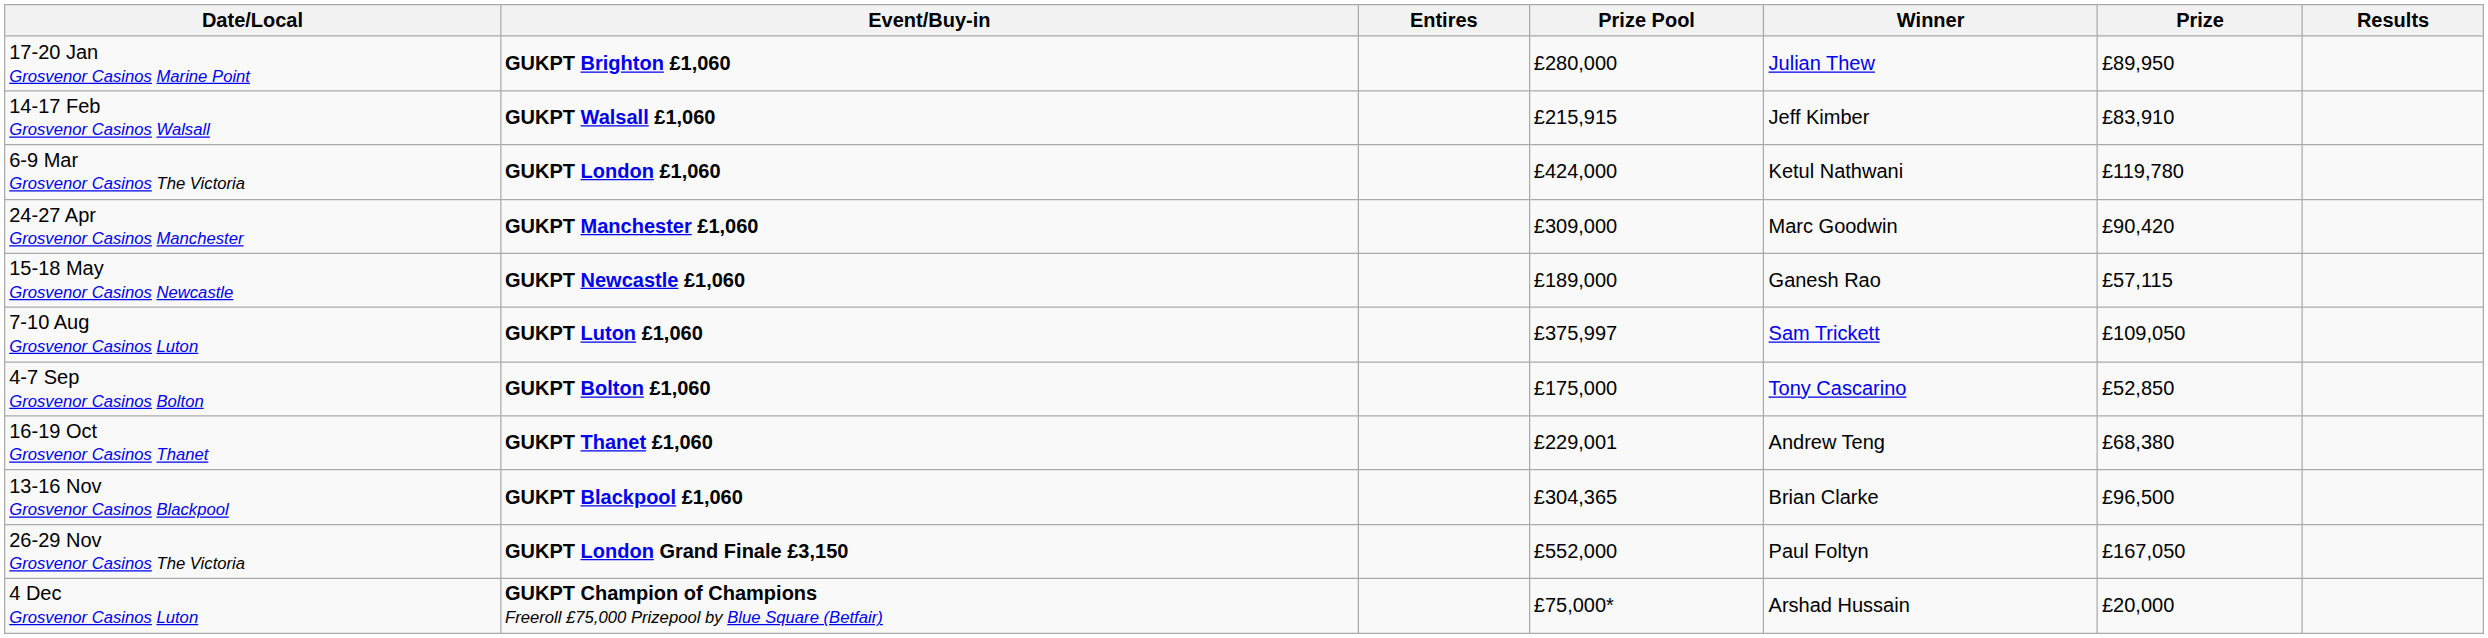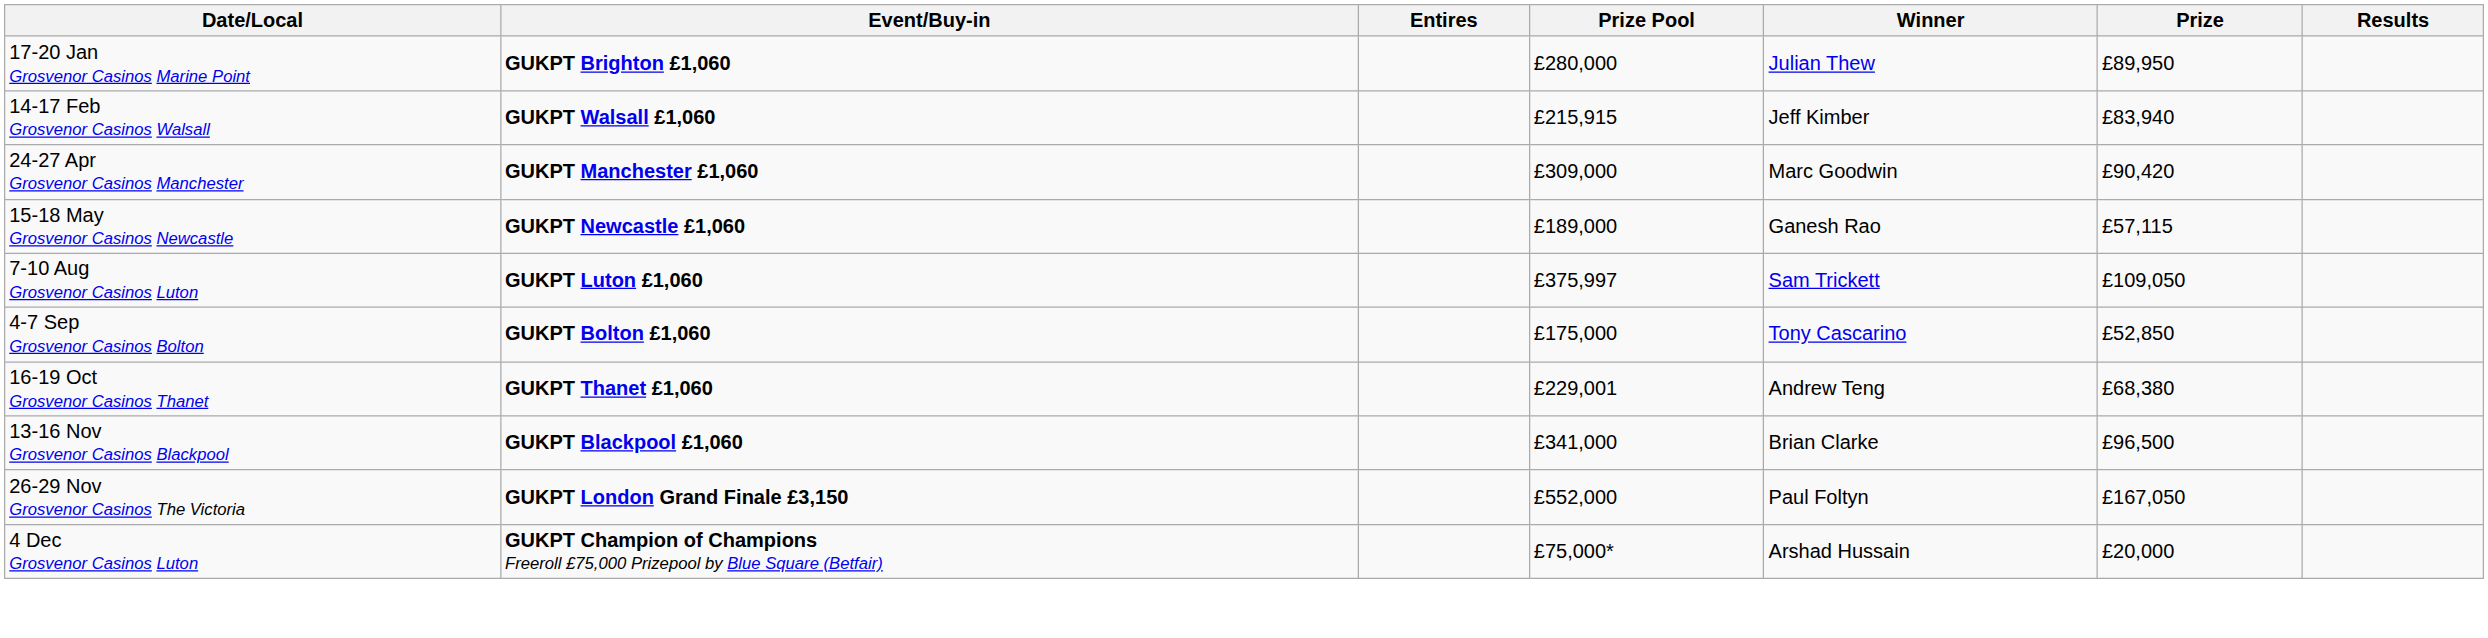 <table class="wikitable" width="100%">
 <tr>
 <th width="20%">Date/Local</th>
 <th !width="15%">Event/Buy-in</th>
 <th !width="10%">Entires</th>
 <th !width="10%">Prize Pool</th>
 <th !width="25%">Winner</th>
 <th !width="10%">Prize</th>
 <th !width="10%">Results</th>
 </tr>
 <tr>
 <td>17-20 Jan<br><small><em><a href='#'>Grosvenor Casinos</a> <a href='#'>Marine Point</a></em></small></td>
 <td> <strong>GUKPT <a href='#'>Brighton</a> £1,060</strong></td>
 <td></td>
 <td>£280,000</td>
 <td> <a href='#'>Julian Thew</a></td>
 <td>£89,950</td>
 <td></td>
 </tr>
 <tr>
 <td>14-17 Feb<br><small><em><a href='#'>Grosvenor Casinos</a> <a href='#'>Walsall</a></em></small></td>
 <td> <strong>GUKPT <a href='#'>Walsall</a> £1,060</strong></td>
 <td></td>
 <td>£215,915</td>
 <td> Jeff Kimber</td>
-<td>£83,910</td>
-<td></td>
-</tr>
-<tr>
-<td>6-9 Mar<br><small><em><a href='#'>Grosvenor Casinos</a> The Victoria</em></small></td>
-<td> <strong>GUKPT <a href='#'>London</a> £1,060</strong></td>
-<td></td>
-<td>£424,000</td>
-<td> Ketul Nathwani</td>
-<td>£119,780</td>
+<td>£83,940</td>
 <td></td>
 </tr>
 <tr>
 <td>24-27 Apr<br><small><em><a href='#'>Grosvenor Casinos</a> <a href='#'>Manchester</a></em></small></td>
 <td> <strong>GUKPT <a href='#'>Manchester</a> £1,060</strong></td>
 <td></td>
 <td>£309,000</td>
 <td> Marc Goodwin</td>
 <td>£90,420</td>
 <td></td>
 </tr>
 <tr>
 <td>15-18 May<br><small><em><a href='#'>Grosvenor Casinos</a> <a href='#'>Newcastle</a></em></small></td>
 <td> <strong>GUKPT <a href='#'>Newcastle</a> £1,060</strong></td>
 <td></td>
 <td>£189,000</td>
 <td> Ganesh Rao</td>
 <td>£57,115</td>
 <td></td>
 </tr>
 <tr>
 <td>7-10 Aug<br><small><em><a href='#'>Grosvenor Casinos</a> <a href='#'>Luton</a></em></small></td>
 <td> <strong>GUKPT <a href='#'>Luton</a> £1,060</strong></td>
 <td></td>
 <td>£375,997</td>
 <td> <a href='#'>Sam Trickett</a></td>
 <td>£109,050</td>
 <td></td>
 </tr>
 <tr>
 <td>4-7 Sep<br><small><em><a href='#'>Grosvenor Casinos</a> <a href='#'>Bolton</a></em></small></td>
 <td> <strong>GUKPT <a href='#'>Bolton</a> £1,060</strong></td>
 <td></td>
 <td>£175,000</td>
 <td> <a href='#'>Tony Cascarino</a></td>
 <td>£52,850</td>
 <td></td>
 </tr>
 <tr>
 <td>16-19 Oct<br><small><em><a href='#'>Grosvenor Casinos</a> <a href='#'>Thanet</a></em></small></td>
 <td> <strong>GUKPT <a href='#'>Thanet</a> £1,060</strong></td>
 <td></td>
 <td>£229,001</td>
 <td> Andrew Teng</td>
 <td>£68,380</td>
 <td></td>
 </tr>
 <tr>
 <td>13-16 Nov<br><small><em><a href='#'>Grosvenor Casinos</a> <a href='#'>Blackpool</a></em></small></td>
 <td> <strong>GUKPT <a href='#'>Blackpool</a> £1,060</strong></td>
 <td></td>
-<td>£304,365</td>
+<td>£341,000</td>
 <td> Brian Clarke</td>
 <td>£96,500</td>
 <td></td>
 </tr>
 <tr>
 <td>26-29 Nov<br><small><em><a href='#'>Grosvenor Casinos</a> The Victoria</em></small></td>
 <td> <strong>GUKPT <a href='#'>London</a> Grand Finale £3,150</strong></td>
 <td></td>
 <td>£552,000</td>
 <td> Paul Foltyn</td>
 <td>£167,050</td>
 <td></td>
 </tr>
 <tr>
 <td>4 Dec<br><small><em><a href='#'>Grosvenor Casinos</a> <a href='#'>Luton</a></em></small></td>
 <td> <strong>GUKPT Champion of Champions</strong><br><small><em>Freeroll £75,000 Prizepool by <a href='#'>Blue Square (Betfair)</a></em></small></td>
 <td></td>
 <td>£75,000*</td>
 <td> Arshad Hussain</td>
 <td>£20,000</td>
 <td></td>
 </tr>
 </table>
